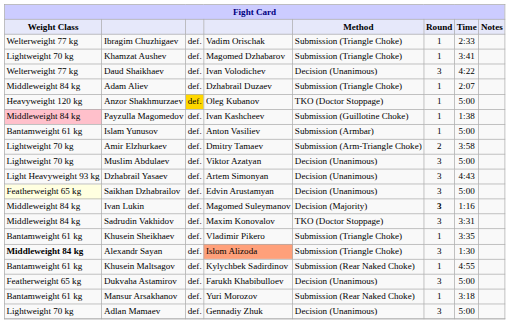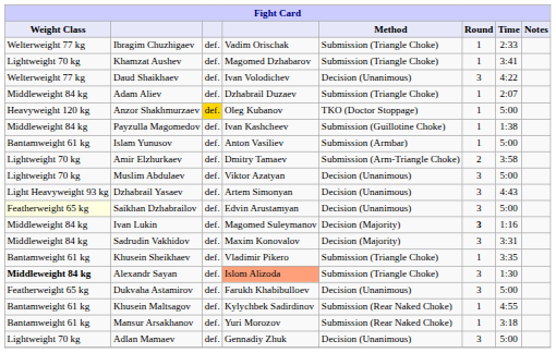 <table class="wikitable" style="font-size: 80%;">
 <tr>
 <th colspan="8" style="background-color: #ccf; color: #000080; text-align: center;"><strong>Fight Card</strong></th>
 </tr>
 <tr>
 <th colspan="1" style="background-color: #E6E8FA; color: #000000; text-align: center;">Weight Class</th>
 <th colspan="1" style="background-color: #E6E8FA; color: #000000; text-align: center;"></th>
 <th colspan="1" style="background-color: #E6E8FA; color: #000000; text-align: center;"></th>
 <th colspan="1" style="background-color: #E6E8FA; color: #000000; text-align: center;"></th>
 <th colspan="1" style="background-color: #E6E8FA; color: #000000; text-align: center;">Method</th>
 <th colspan="1" style="background-color: #E6E8FA; color: #000000; text-align: center;">Round</th>
 <th colspan="1" style="background-color: #E6E8FA; color: #000000; text-align: center;">Time</th>
 <th colspan="1" style="background-color: #E6E8FA; color: #000000; text-align: center;">Notes</th>
 </tr>
 <tr>
 <td>Welterweight 77 kg</td>
 <td> Ibragim Chuzhigaev</td>
 <td>def.</td>
 <td> Vadim Orischak</td>
 <td>Submission (Triangle Choke)</td>
 <td align=center>1</td>
 <td align=center>2:33</td>
 <td></td>
 </tr>
 <tr>
 <td>Lightweight 70 kg</td>
 <td> Khamzat Aushev</td>
 <td>def.</td>
 <td> Magomed Dzhabarov</td>
 <td>Submission (Triangle Choke)</td>
 <td align=center>1</td>
 <td align=center>3:41</td>
 <td></td>
 </tr>
 <tr>
 <td>Welterweight 77 kg</td>
 <td> Daud Shaikhaev</td>
 <td>def.</td>
 <td> Ivan Volodichev</td>
 <td>Decision (Unanimous)</td>
 <td align=center>3</td>
 <td align=center>4:22</td>
 <td></td>
 </tr>
 <tr>
 <td>Middleweight 84 kg</td>
 <td> Adam Aliev</td>
 <td>def.</td>
 <td> Dzhabrail Duzaev</td>
 <td>Submission (Triangle Choke)</td>
 <td align=center>1</td>
 <td align=center>2:07</td>
 <td></td>
 </tr>
 <tr>
 <td>Heavyweight 120 kg</td>
 <td> Anzor Shakhmurzaev</td>
 <td style="background: gold;">def.</td>
 <td> Oleg Kubanov</td>
 <td>TKO (Doctor Stoppage)</td>
 <td align=center>1</td>
 <td align=center>5:00</td>
 <td></td>
 </tr>
 <tr>
-<td style="background: pink;">Middleweight 84 kg</td>
+<td>Middleweight 84 kg</td>
 <td> Payzulla Magomedov</td>
 <td>def.</td>
 <td> Ivan Kashcheev</td>
 <td>Submission (Guillotine Choke)</td>
 <td align=center>1</td>
 <td align=center>1:38</td>
 <td></td>
 </tr>
 <tr>
 <td>Bantamweight 61 kg</td>
 <td> Islam Yunusov</td>
 <td>def.</td>
 <td> Anton Vasiliev</td>
 <td>Submission (Armbar)</td>
 <td align=center>1</td>
 <td align=center>5:00</td>
 <td></td>
 </tr>
 <tr>
 <td>Lightweight 70 kg</td>
 <td> Amir Elzhurkaev</td>
 <td>def.</td>
 <td> Dmitry Tamaev</td>
 <td>Submission (Arm-Triangle Choke)</td>
 <td align=center>2</td>
 <td align=center>3:58</td>
 <td></td>
 </tr>
 <tr>
 <td>Lightweight 70 kg</td>
 <td> Muslim Abdulaev</td>
 <td>def.</td>
 <td> Viktor Azatyan</td>
 <td>Decision (Unanimous)</td>
 <td align=center>3</td>
 <td align=center>5:00</td>
 <td></td>
 </tr>
 <tr>
 <td>Light Heavyweight 93 kg</td>
 <td> Dzhabrail Yasaev</td>
 <td>def.</td>
 <td> Artem Simonyan</td>
 <td>Decision (Unanimous)</td>
 <td align=center>3</td>
 <td align=center>4:43</td>
 <td></td>
 </tr>
 <tr>
 <td style="background: lightyellow;">Featherweight 65 kg</td>
 <td> Saikhan Dzhabrailov</td>
 <td>def.</td>
 <td> Edvin Arustamyan</td>
 <td>Decision (Unanimous)</td>
 <td align=center>3</td>
 <td align=center>5:00</td>
 <td></td>
 </tr>
 <tr>
 <td>Middleweight 84 kg</td>
 <td> Ivan Lukin</td>
 <td>def.</td>
 <td> Magomed Suleymanov</td>
 <td>Decision (Majority)</td>
 <td align=center><strong>3</strong></td>
 <td align=center>1:16</td>
 <td></td>
 </tr>
 <tr>
 <td>Middleweight 84 kg</td>
 <td> Sadrudin Vakhidov</td>
 <td>def.</td>
 <td> Maxim Konovalov</td>
-<td>TKO (Doctor Stoppage)</td>
+<td>Decision (Majority)</td>
 <td align=center>3</td>
 <td align=center>3:31</td>
 <td></td>
 </tr>
 <tr>
 <td>Bantamweight 61 kg</td>
 <td> Khusein Sheikhaev</td>
 <td>def.</td>
 <td> Vladimir Pikero</td>
 <td>Submission (Triangle Choke)</td>
 <td align=center>1</td>
 <td align=center>3:35</td>
 <td></td>
 </tr>
 <tr>
 <td><strong>Middleweight 84 kg</strong></td>
 <td> Alexandr Sayan</td>
 <td>def.</td>
 <td style="background: lightsalmon;"> Islom Alizoda</td>
 <td>Submission (Triangle Choke)</td>
 <td align=center>3</td>
 <td align=center>1:30</td>
 <td></td>
 </tr>
 <tr>
+<td>Featherweight 65 kg</td>
+<td> Dukvaha Astamirov</td>
+<td>def.</td>
+<td> Farukh Khabibulloev</td>
+<td>Decision (Unanimous)</td>
+<td align=center>3</td>
+<td align=center>5:00</td>
+<td></td>
+</tr>
+<tr>
 <td>Bantamweight 61 kg</td>
 <td> Khusein Maltsagov</td>
 <td>def.</td>
 <td> Kylychbek Sadirdinov</td>
 <td>Submission (Rear Naked Choke)</td>
 <td align=center>1</td>
 <td align=center>4:55</td>
-<td></td>
-</tr>
-<tr>
-<td>Featherweight 65 kg</td>
-<td> Dukvaha Astamirov</td>
-<td>def.</td>
-<td> Farukh Khabibulloev</td>
-<td>Decision (Unanimous)</td>
-<td align=center>3</td>
-<td align=center>5:00</td>
 <td></td>
 </tr>
 <tr>
 <td>Bantamweight 61 kg</td>
 <td> Mansur Arsakhanov</td>
 <td>def.</td>
 <td> Yuri Morozov</td>
 <td>Submission (Rear Naked Choke)</td>
 <td align=center>1</td>
 <td align=center>3:18</td>
 <td></td>
 </tr>
 <tr>
 <td>Lightweight 70 kg</td>
 <td> Adlan Mamaev</td>
 <td>def.</td>
 <td> Gennadiy Zhuk</td>
 <td>Decision (Unanimous)</td>
 <td align=center>3</td>
 <td align=center>5:00</td>
 <td></td>
 </tr>
 <tr>
 </tr>
 </table>
